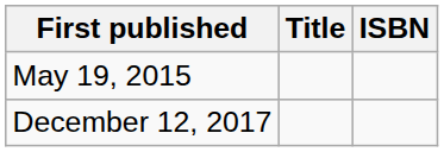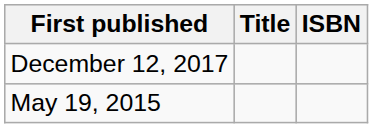 <table class="wikitable">
 <tr>
 <th>First published</th>
 <th>Title</th>
 <th>ISBN</th>
 </tr>
 <tr>
+<td>December 12, 2017</td>
+<td></td>
+<td><small></small></td>
+</tr>
+<tr>
 <td>May 19, 2015</td>
 <td></td>
 <td><small></small></td>
 </tr>
-<tr>
-<td>December 12, 2017</td>
-<td></td>
-<td><small></small></td>
-</tr>
 </table>
